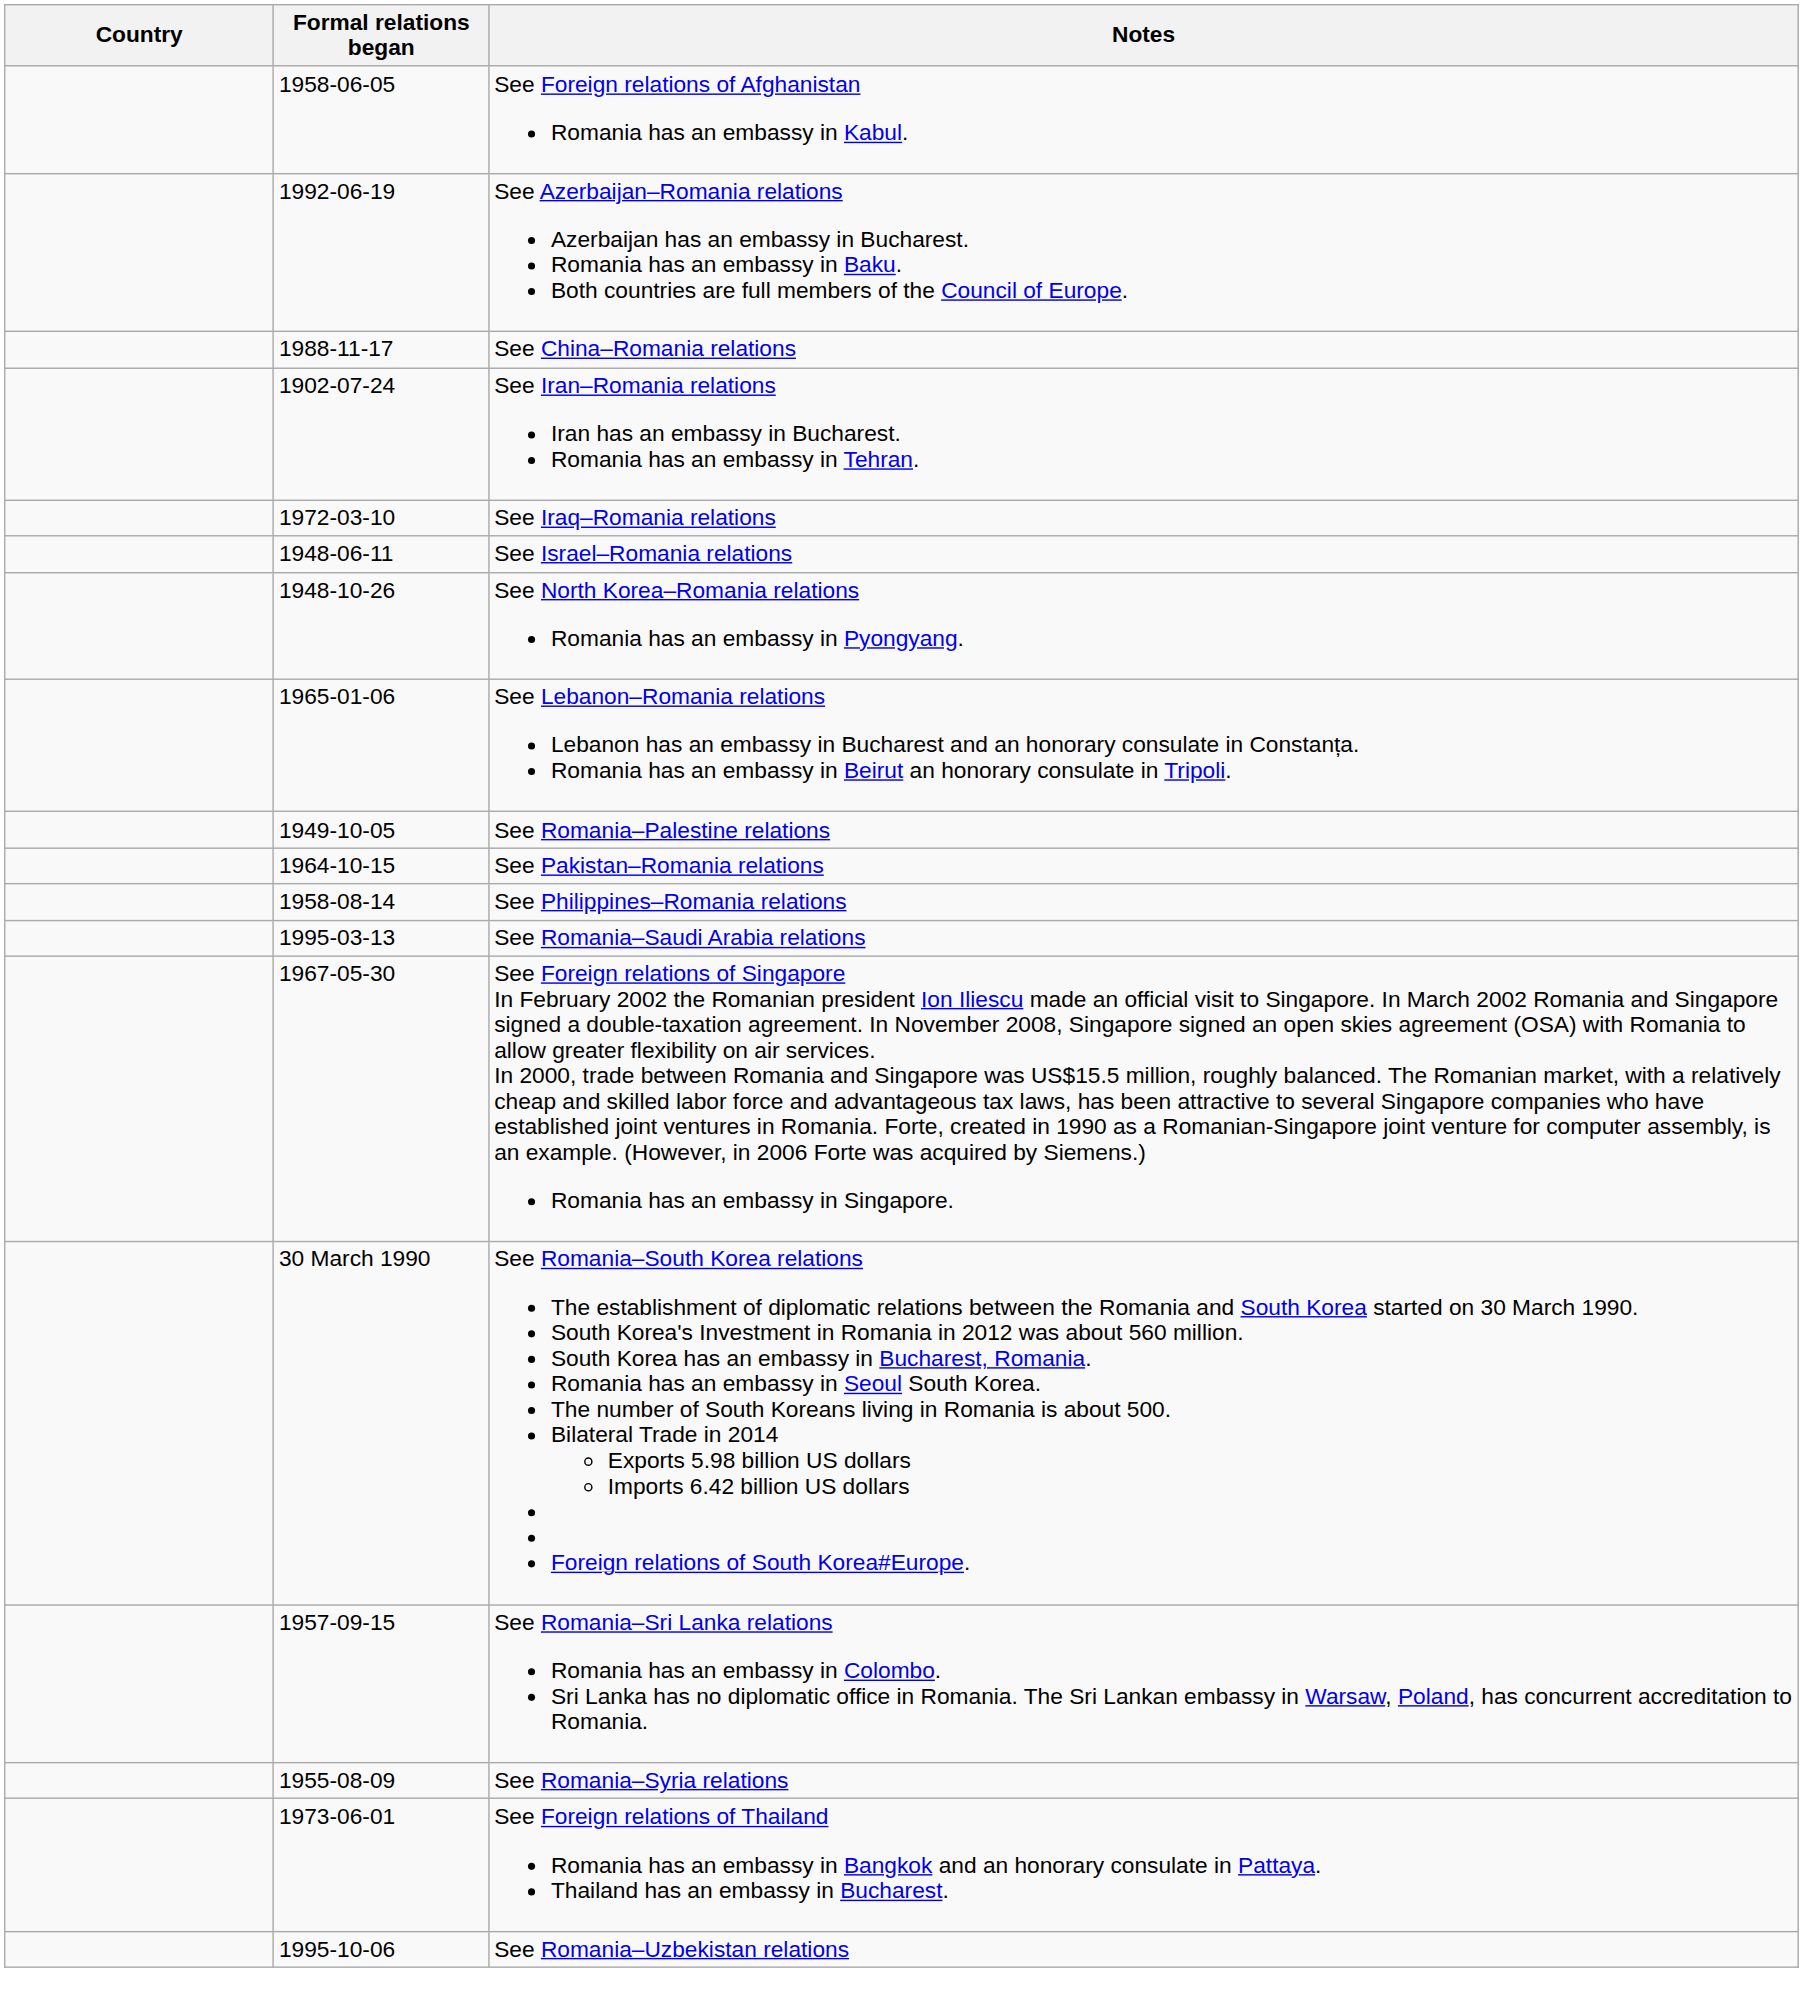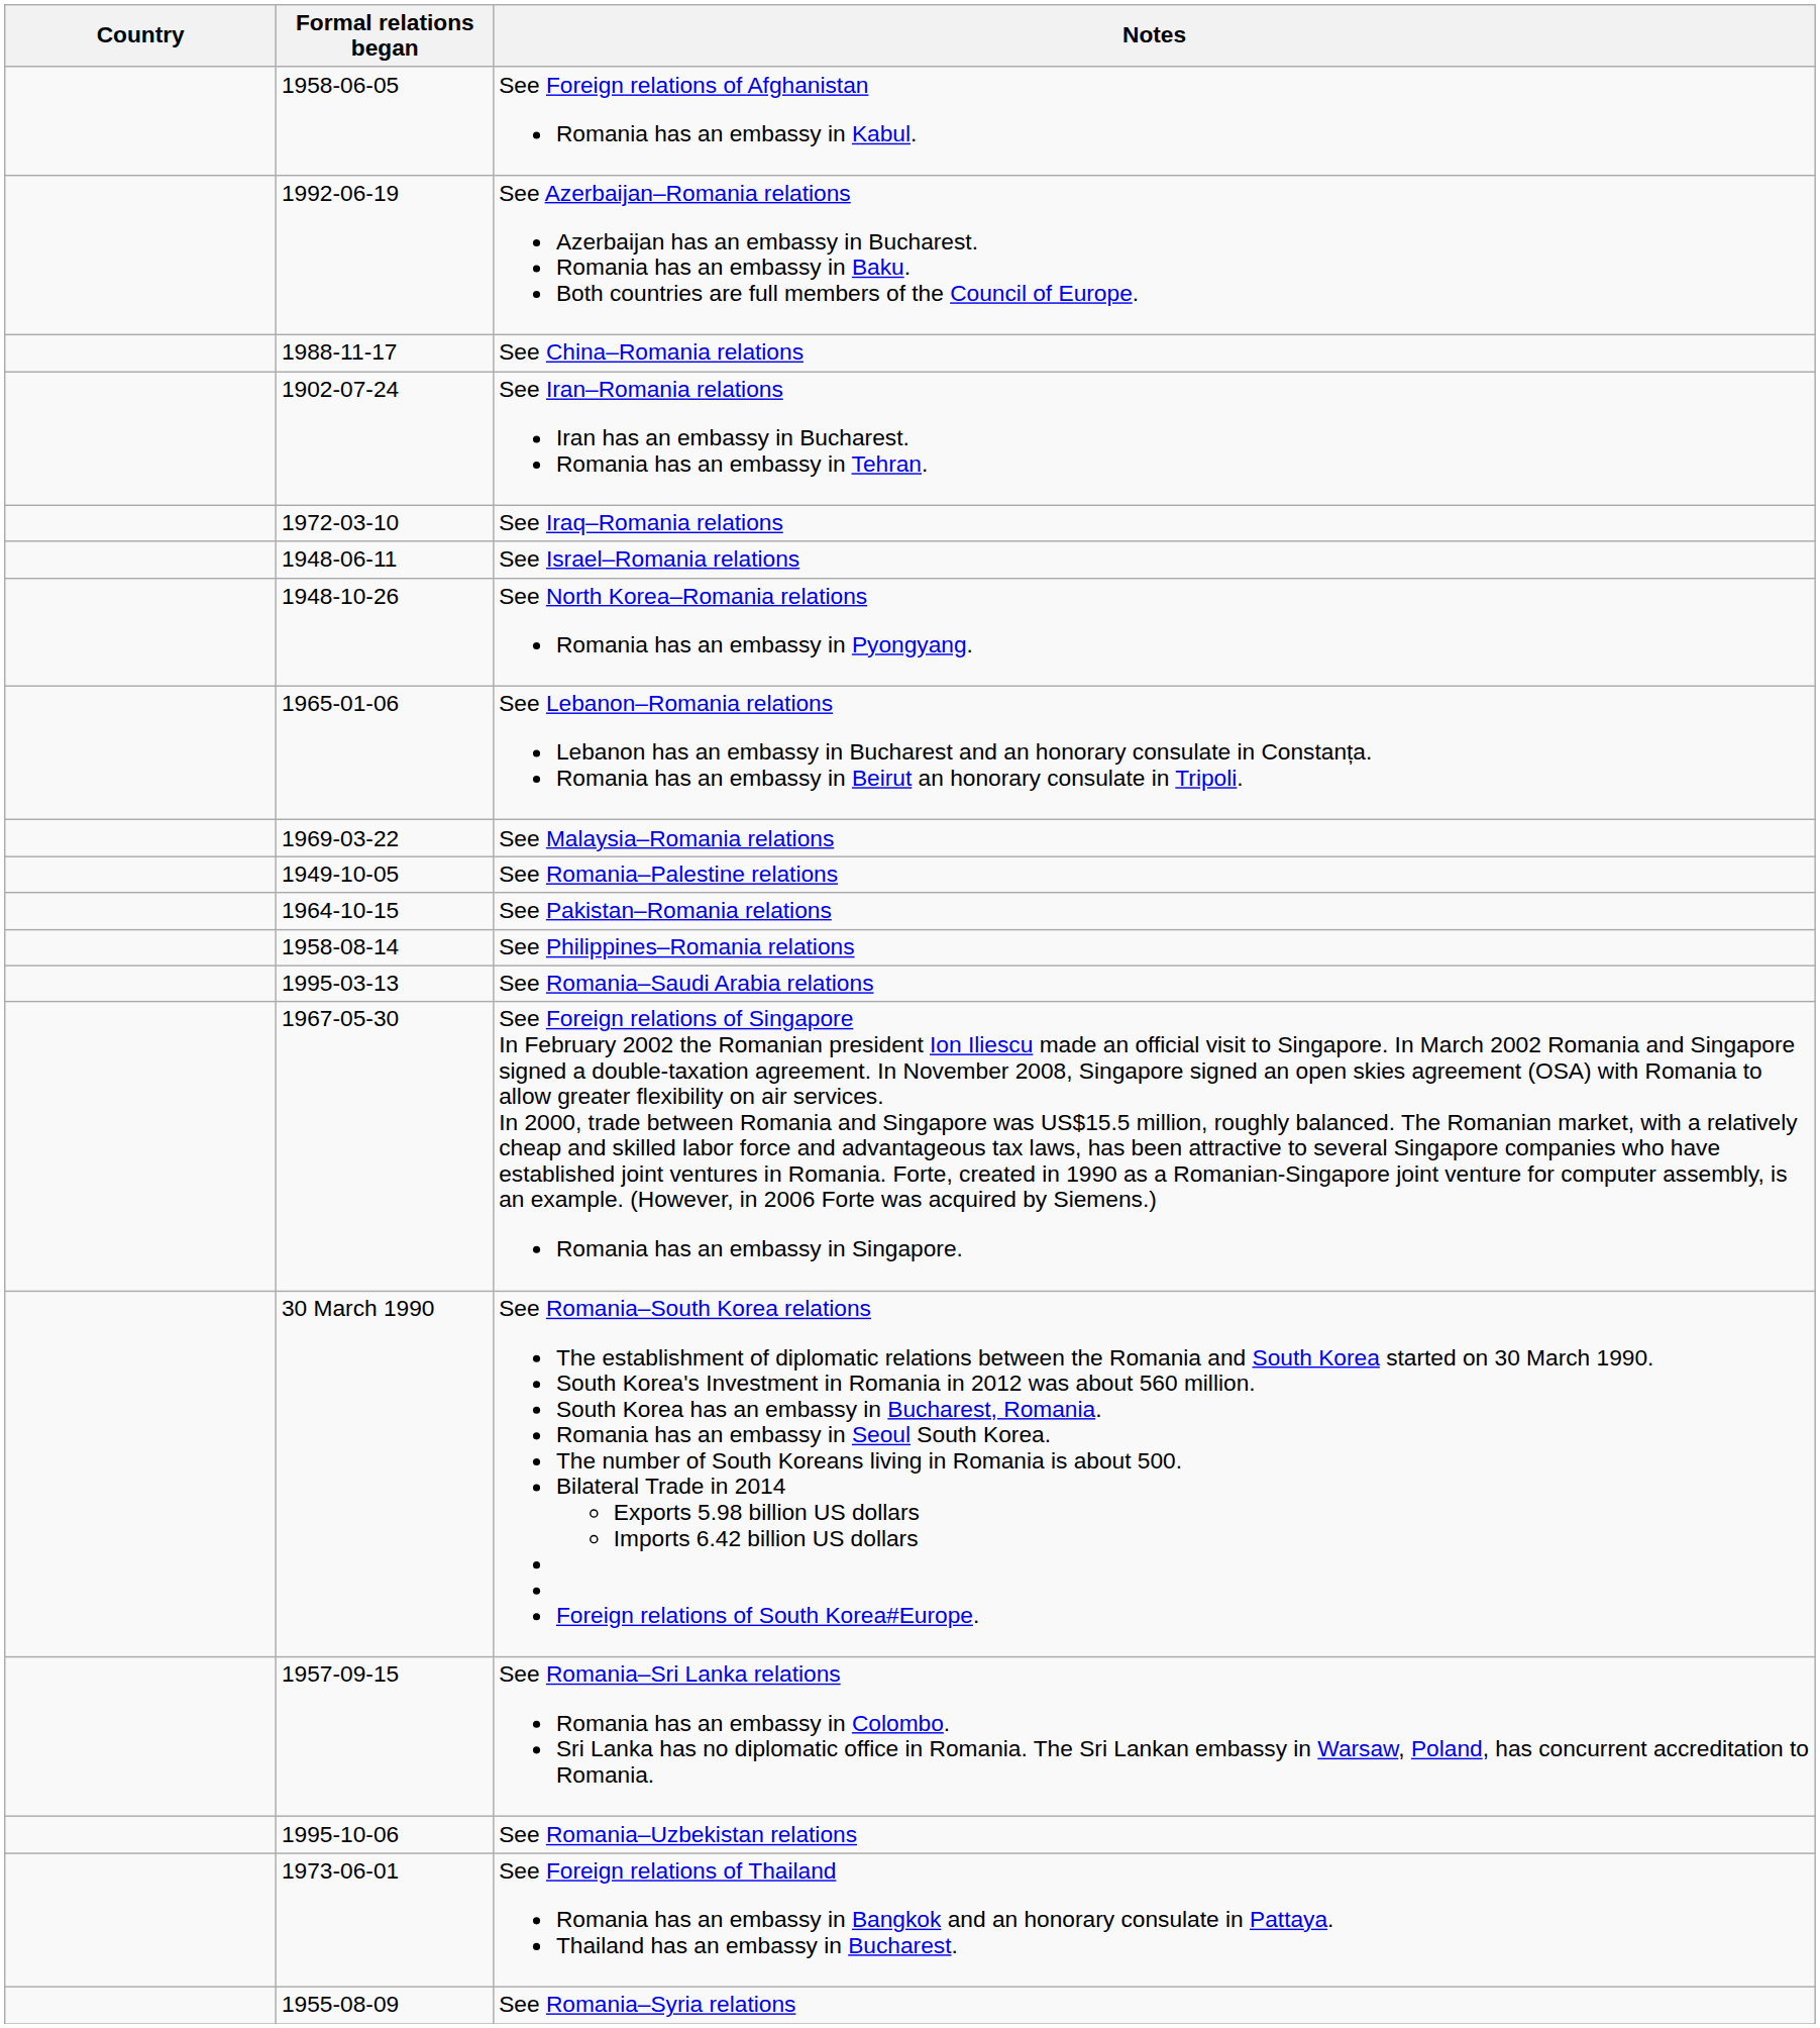 <table class="wikitable sortable" style="width:100%; margin:auto;">
 <tr>
 <th style="width:15%;">Country</th>
 <th style="width:12%;">Formal relations began</th>
 <th>Notes</th>
 </tr>
 <tr valign="top">
 <td></td>
 <td>1958-06-05</td>
 <td>See <a href='#'>Foreign relations of Afghanistan</a><br><ul><li>Romania has an embassy in <a href='#'>Kabul</a>.</li></ul></td>
 </tr>
 <tr valign="top">
 <td></td>
 <td>1992-06-19</td>
 <td>See <a href='#'>Azerbaijan–Romania relations</a><br><ul><li>Azerbaijan has an embassy in Bucharest.</li><li>Romania has an embassy in <a href='#'>Baku</a>.</li><li>Both countries are full members of the <a href='#'>Council of Europe</a>.</li></ul></td>
 </tr>
 <tr valign="top">
 <td></td>
 <td>1988-11-17</td>
 <td>See <a href='#'>China–Romania relations</a></td>
 </tr>
 <tr valign="top">
 <td></td>
 <td>1902-07-24</td>
 <td>See <a href='#'>Iran–Romania relations</a><br><ul><li>Iran has an embassy in Bucharest.</li><li>Romania has an embassy in <a href='#'>Tehran</a>.</li></ul></td>
 </tr>
 <tr valign="top">
 <td></td>
 <td>1972-03-10</td>
 <td>See <a href='#'>Iraq–Romania relations</a></td>
 </tr>
 <tr valign="top">
 <td></td>
 <td>1948-06-11</td>
 <td>See <a href='#'>Israel–Romania relations</a></td>
 </tr>
 <tr valign="top">
 <td></td>
 <td>1948-10-26</td>
 <td>See <a href='#'>North Korea–Romania relations</a><br><ul><li>Romania has an embassy in <a href='#'>Pyongyang</a>.</li></ul></td>
 </tr>
 <tr valign="top">
 <td></td>
 <td>1965-01-06</td>
 <td>See <a href='#'>Lebanon–Romania relations</a><br><ul><li>Lebanon has an embassy in Bucharest and an honorary consulate in Constanța.</li><li>Romania has an embassy in <a href='#'>Beirut</a> an honorary consulate in <a href='#'>Tripoli</a>.</li></ul></td>
 </tr>
 <tr valign="top">
 <td></td>
+<td>1969-03-22</td>
+<td>See <a href='#'>Malaysia–Romania relations</a></td>
+</tr>
+<tr valign="top">
+<td></td>
 <td>1949-10-05</td>
 <td>See <a href='#'>Romania–Palestine relations</a></td>
 </tr>
 <tr valign="top">
 <td></td>
 <td>1964-10-15</td>
 <td>See <a href='#'>Pakistan–Romania relations</a></td>
 </tr>
 <tr valign="top">
 <td></td>
 <td>1958-08-14</td>
 <td>See <a href='#'>Philippines–Romania relations</a></td>
 </tr>
 <tr valign="top">
 <td></td>
 <td>1995-03-13</td>
 <td>See <a href='#'>Romania–Saudi Arabia relations</a></td>
 </tr>
 <tr valign="top">
 <td></td>
 <td>1967-05-30</td>
 <td>See <a href='#'>Foreign relations of Singapore</a><br>In February 2002 the Romanian president <a href='#'>Ion Iliescu</a> made an official visit to Singapore. In March 2002 Romania and Singapore signed a double-taxation agreement. In November 2008, Singapore signed an open skies agreement (OSA) with Romania to allow greater flexibility on air services.<br>In 2000, trade between Romania and Singapore was US$15.5 million, roughly balanced. The Romanian market, with a relatively cheap and skilled labor force and advantageous tax laws, has been attractive to several Singapore companies who have established joint ventures in Romania. Forte, created in 1990 as a Romanian-Singapore joint venture for computer assembly, is an example. (However, in 2006 Forte was acquired by Siemens.)<ul><li>Romania has an embassy in Singapore.</li></ul></td>
 </tr>
 <tr valign="top">
 <td></td>
 <td>30 March 1990</td>
 <td>See <a href='#'>Romania–South Korea relations</a><br><ul><li>The establishment of diplomatic relations between the Romania and <a href='#'>South Korea</a> started on 30 March 1990.</li><li>South Korea's Investment in Romania in 2012 was about 560 million.</li><li>South Korea has an embassy in <a href='#'>Bucharest, Romania</a>.</li><li>Romania has an embassy in <a href='#'>Seoul</a> South Korea.</li><li>The number of South Koreans living in Romania is about 500.</li><li>Bilateral Trade in 2014<ul><li>Exports 5.98 billion US dollars</li><li>Imports 6.42 billion US dollars</li></ul></li><li></li><li> </li><li><a href='#'>Foreign relations of South Korea#Europe</a>.</li></ul></td>
 </tr>
 <tr valign="top">
 <td></td>
 <td>1957-09-15</td>
 <td>See <a href='#'>Romania–Sri Lanka relations</a><br><ul><li>Romania has an embassy in <a href='#'>Colombo</a>.</li><li>Sri Lanka has no diplomatic office in Romania. The Sri Lankan embassy in <a href='#'>Warsaw</a>, <a href='#'>Poland</a>, has concurrent accreditation to Romania.</li></ul></td>
 </tr>
 <tr valign="top">
 <td></td>
-<td>1955-08-09</td>
-<td>See <a href='#'>Romania–Syria relations</a></td>
+<td>1995-10-06</td>
+<td>See <a href='#'>Romania–Uzbekistan relations</a></td>
 </tr>
 <tr valign="top">
 <td></td>
 <td>1973-06-01</td>
 <td>See <a href='#'>Foreign relations of Thailand</a><br><ul><li>Romania has an embassy in <a href='#'>Bangkok</a> and an honorary consulate in <a href='#'>Pattaya</a>.</li><li>Thailand has an embassy in <a href='#'>Bucharest</a>.</li></ul></td>
 </tr>
 <tr valign="top">
 <td></td>
-<td>1995-10-06</td>
-<td>See <a href='#'>Romania–Uzbekistan relations</a></td>
+<td>1955-08-09</td>
+<td>See <a href='#'>Romania–Syria relations</a></td>
 </tr>
 </table>
